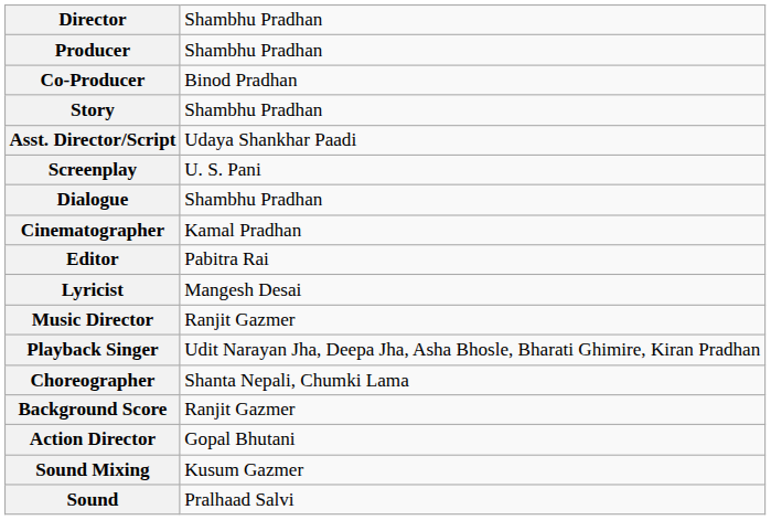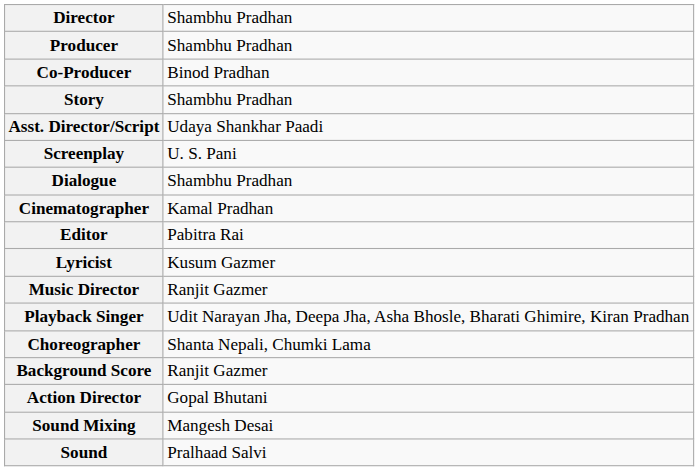 <table class="wikitable">
 <tr>
 <th>Director</th>
 <td>Shambhu Pradhan</td>
 </tr>
 <tr>
 <th>Producer</th>
 <td>Shambhu Pradhan</td>
 </tr>
 <tr>
 <th>Co-Producer</th>
 <td>Binod Pradhan</td>
 </tr>
 <tr>
 <th>Story</th>
 <td>Shambhu Pradhan</td>
 </tr>
 <tr>
 <th>Asst. Director/Script</th>
 <td>Udaya Shankhar Paadi</td>
 </tr>
 <tr>
 <th>Screenplay</th>
 <td>U. S. Pani</td>
 </tr>
 <tr>
 <th>Dialogue</th>
 <td>Shambhu Pradhan</td>
 </tr>
 <tr>
 <th>Cinematographer</th>
 <td>Kamal Pradhan</td>
 </tr>
 <tr>
 <th>Editor</th>
 <td>Pabitra Rai</td>
 </tr>
 <tr>
 <th>Lyricist</th>
-<td>Mangesh Desai</td>
+<td>Kusum Gazmer</td>
 </tr>
 <tr>
 <th>Music Director</th>
 <td>Ranjit Gazmer</td>
 </tr>
 <tr>
 <th>Playback Singer</th>
 <td>Udit Narayan Jha, Deepa Jha, Asha Bhosle, Bharati Ghimire, Kiran Pradhan</td>
 </tr>
 <tr>
 <th>Choreographer</th>
 <td>Shanta Nepali, Chumki Lama</td>
 </tr>
 <tr>
 <th>Background Score</th>
 <td>Ranjit Gazmer</td>
 </tr>
 <tr>
 <th>Action Director</th>
 <td>Gopal Bhutani</td>
 </tr>
 <tr>
 <th>Sound Mixing</th>
-<td>Kusum Gazmer</td>
+<td>Mangesh Desai</td>
 </tr>
 <tr>
 <th>Sound</th>
 <td>Pralhaad Salvi</td>
 </tr>
 </table>
